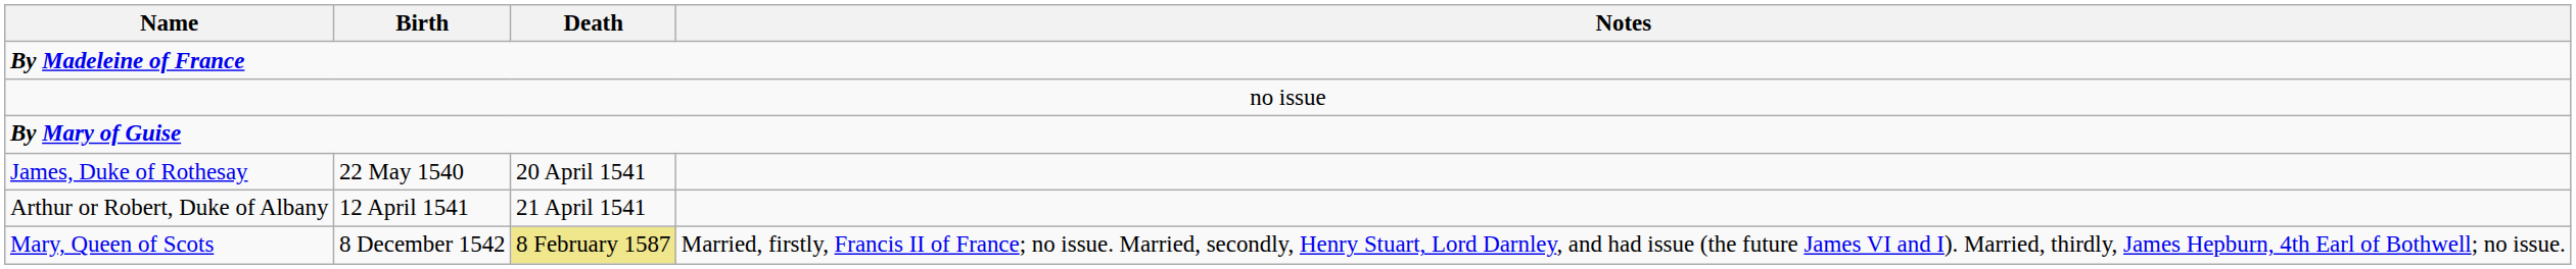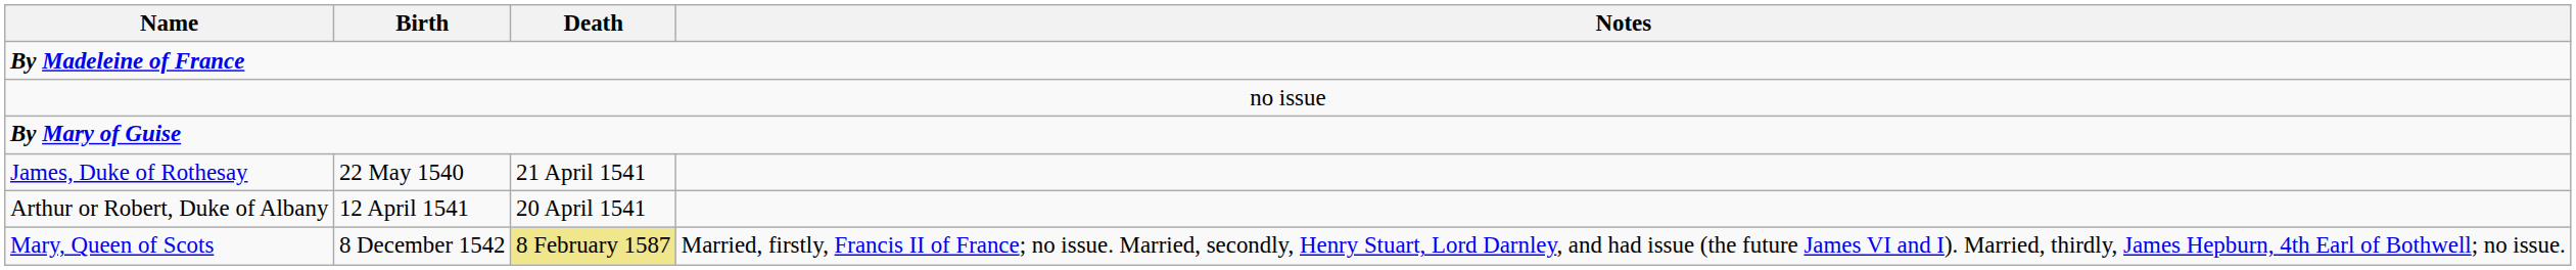 <table class="wikitable">
 <tr>
 <th>Name</th>
 <th>Birth</th>
 <th>Death</th>
 <th>Notes</th>
 </tr>
 <tr>
 <td colspan=4><strong><em>By <a href='#'>Madeleine of France</a></em></strong></td>
 </tr>
 <tr>
 <td colspan="4" style="text-align: center;">no issue</td>
 </tr>
 <tr>
 <td colspan=4><strong><em>By <a href='#'>Mary of Guise</a></em></strong></td>
 </tr>
 <tr>
 <td><a href='#'>James, Duke of Rothesay</a></td>
 <td>22 May 1540</td>
-<td>20 April 1541</td>
+<td>21 April 1541</td>
 <td> </td>
 </tr>
 <tr>
 <td>Arthur or Robert, Duke of Albany</td>
 <td>12 April 1541</td>
-<td>21 April 1541</td>
+<td>20 April 1541</td>
 <td> </td>
 </tr>
 <tr>
 <td><a href='#'>Mary, Queen of Scots</a></td>
 <td>8 December 1542</td>
 <td style="background: khaki;">8 February 1587</td>
 <td>Married, firstly, <a href='#'>Francis II of France</a>; no issue. Married, secondly, <a href='#'>Henry Stuart, Lord Darnley</a>, and had issue (the future <a href='#'>James VI and I</a>). Married, thirdly, <a href='#'>James Hepburn, 4th Earl of Bothwell</a>; no issue.</td>
 </tr>
 </table>
